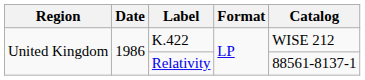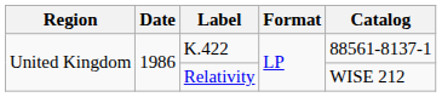 <table class="wikitable">
 <tr>
 <th>Region</th>
 <th>Date</th>
 <th>Label</th>
 <th>Format</th>
 <th>Catalog</th>
 </tr>
 <tr>
 <td rowspan="2">United Kingdom</td>
 <td rowspan="2">1986</td>
 <td>K.422</td>
 <td rowspan="2"><a href='#'>LP</a></td>
-<td>WISE 212</td>
+<td>88561-8137-1</td>
 </tr>
 <tr>
 <td><a href='#'>Relativity</a></td>
-<td>88561-8137-1</td>
+<td>WISE 212</td>
 </tr>
 </table>
